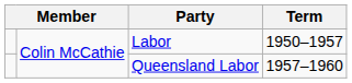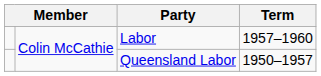 <table class="wikitable">
 <tr>
 <th colspan="2">Member</th>
 <th>Party</th>
 <th>Term</th>
 </tr>
 <tr>
 <td> </td>
 <td rowspan= 2><a href='#'>Colin McCathie</a></td>
 <td><a href='#'>Labor</a></td>
-<td>1950–1957</td>
+<td>1957–1960</td>
 </tr>
 <tr>
 <td> </td>
 <td><a href='#'>Queensland Labor</a></td>
-<td>1957–1960</td>
+<td>1950–1957</td>
 </tr>
 </table>
